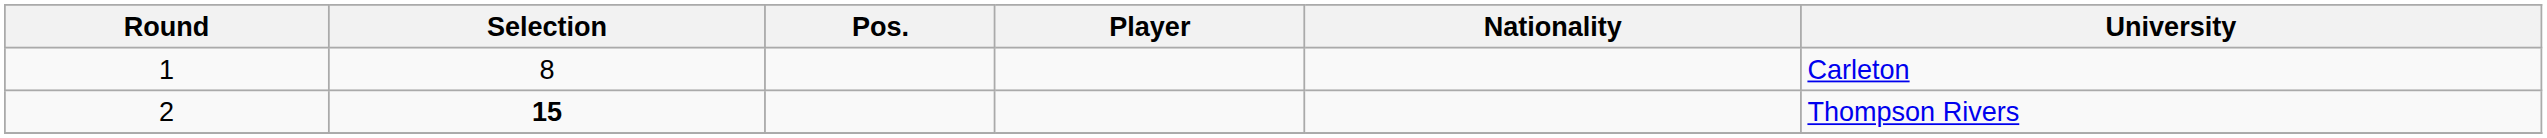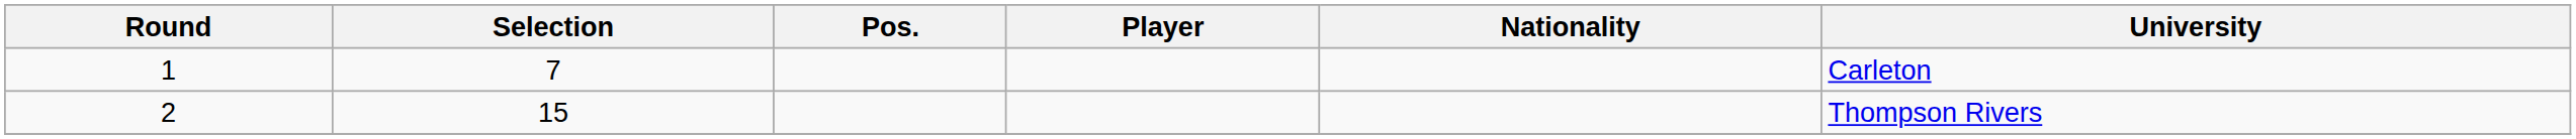 <table class="wikitable sortable" style="width:90%; text-align:center; font-size:95%; text-align:left;">
 <tr>
 <th>Round</th>
 <th>Selection</th>
 <th>Pos.</th>
 <th>Player</th>
 <th>Nationality</th>
 <th>University</th>
 </tr>
 <tr>
 <td align=center>1</td>
-<td align=center>8</td>
+<td align=center>7</td>
 <td align=center></td>
 <td></td>
 <td></td>
 <td><a href='#'>Carleton</a></td>
 </tr>
 <tr>
 <td align=center>2</td>
-<td align=center><strong>15</strong></td>
+<td align=center>15</td>
 <td align=center></td>
 <td></td>
 <td></td>
 <td><a href='#'>Thompson Rivers</a></td>
 </tr>
 <tr>
 </tr>
 </table>
